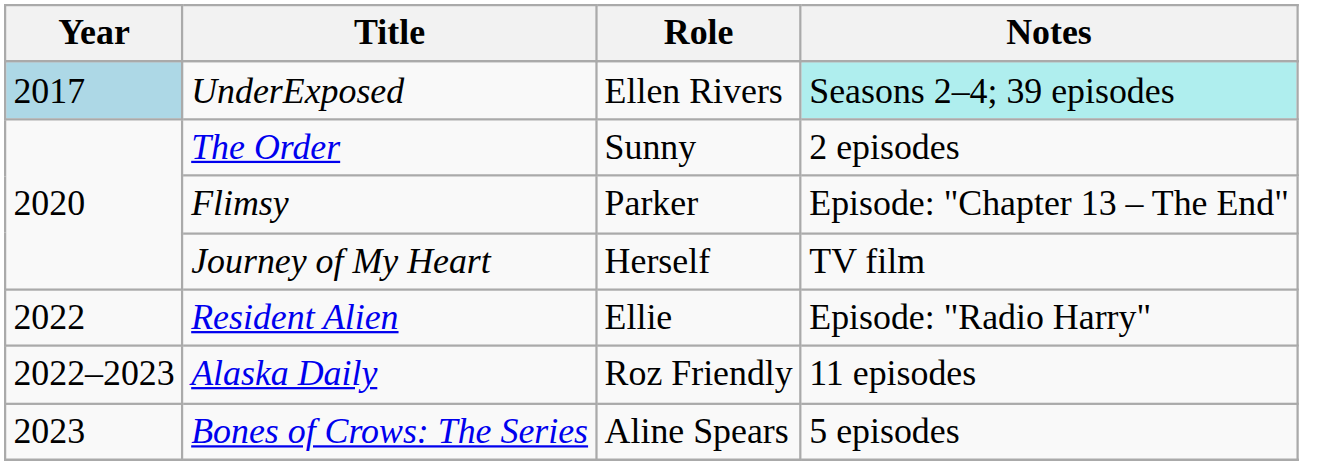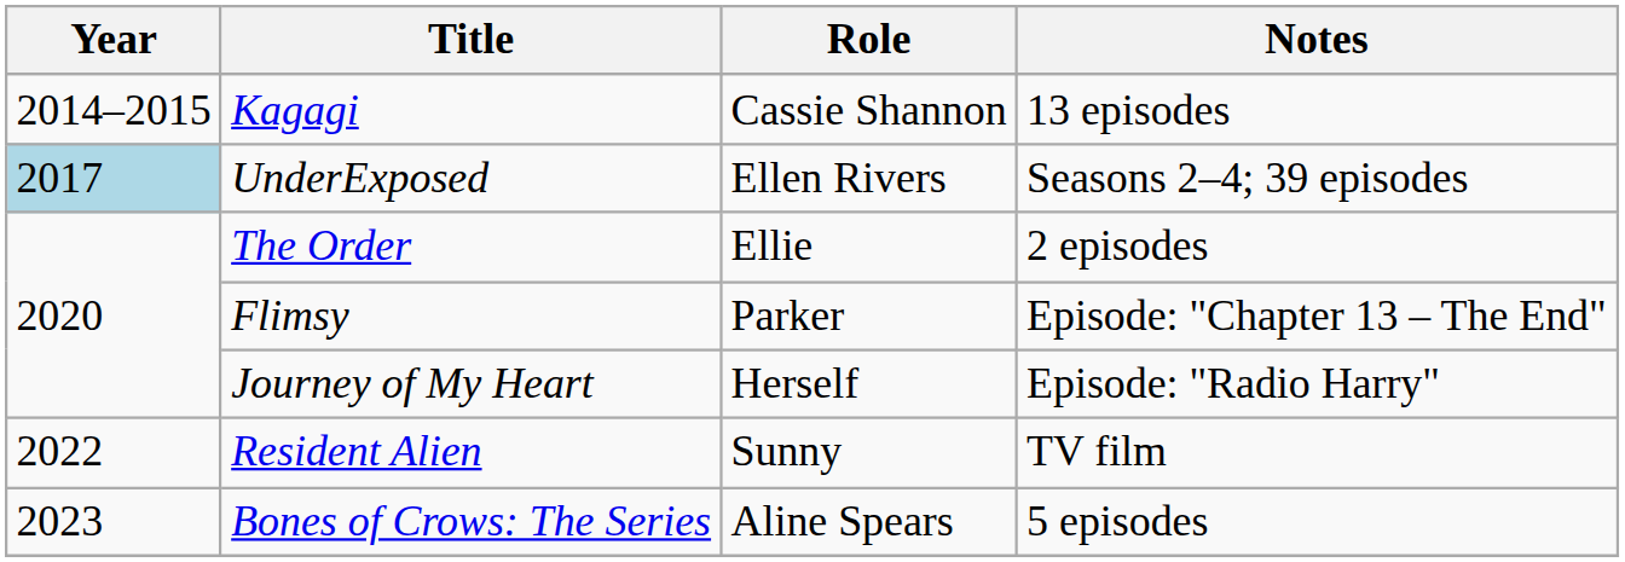 <table class="wikitable sortable">
 <tr>
 <th>Year</th>
 <th>Title</th>
 <th>Role</th>
 <th class="unsortable">Notes</th>
 </tr>
 <tr>
 </tr>
 <tr>
+<td>2014–2015</td>
+<td><em><a href='#'>Kagagi</a></em></td>
+<td>Cassie Shannon</td>
+<td>13 episodes</td>
+</tr>
+<tr>
 <td style="background: lightblue;">2017</td>
 <td><em>UnderExposed</em></td>
 <td>Ellen Rivers</td>
-<td style="background: paleturquoise;">Seasons 2–4; 39 episodes</td>
+<td>Seasons 2–4; 39 episodes</td>
 </tr>
 <tr>
 <td rowspan="3">2020</td>
 <td><em><a href='#'>The Order</a></em></td>
-<td>Sunny</td>
+<td>Ellie</td>
 <td>2 episodes</td>
 </tr>
 <tr>
 <td><em>Flimsy</em></td>
 <td>Parker</td>
 <td>Episode: "Chapter 13 – The End"</td>
 </tr>
 <tr>
 <td><em>Journey of My Heart</em></td>
 <td>Herself</td>
-<td>TV film</td>
+<td>Episode: "Radio Harry"</td>
 </tr>
 <tr>
 <td>2022</td>
 <td><em><a href='#'>Resident Alien</a></em></td>
-<td>Ellie</td>
-<td>Episode: "Radio Harry"</td>
-</tr>
-<tr>
-<td>2022–2023</td>
-<td><em><a href='#'>Alaska Daily</a></em></td>
-<td>Roz Friendly</td>
-<td>11 episodes</td>
+<td>Sunny</td>
+<td>TV film</td>
 </tr>
 <tr>
 <td>2023</td>
 <td><em><a href='#'>Bones of Crows: The Series</a></em></td>
 <td>Aline Spears</td>
 <td>5 episodes</td>
 </tr>
 <tr>
 </tr>
 </table>
